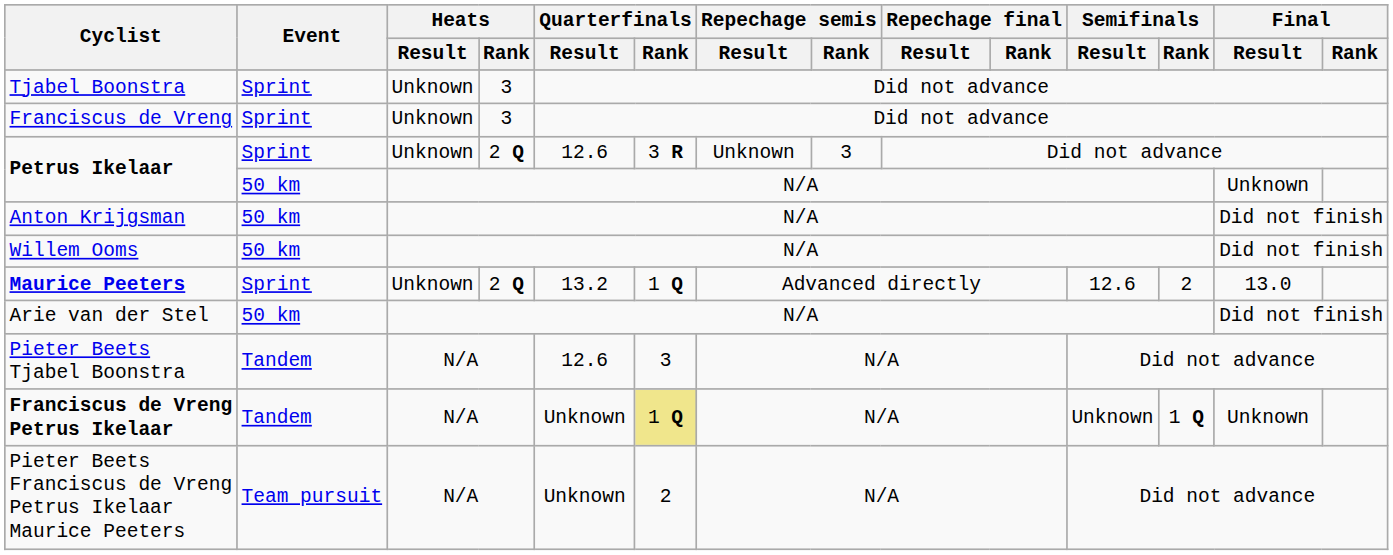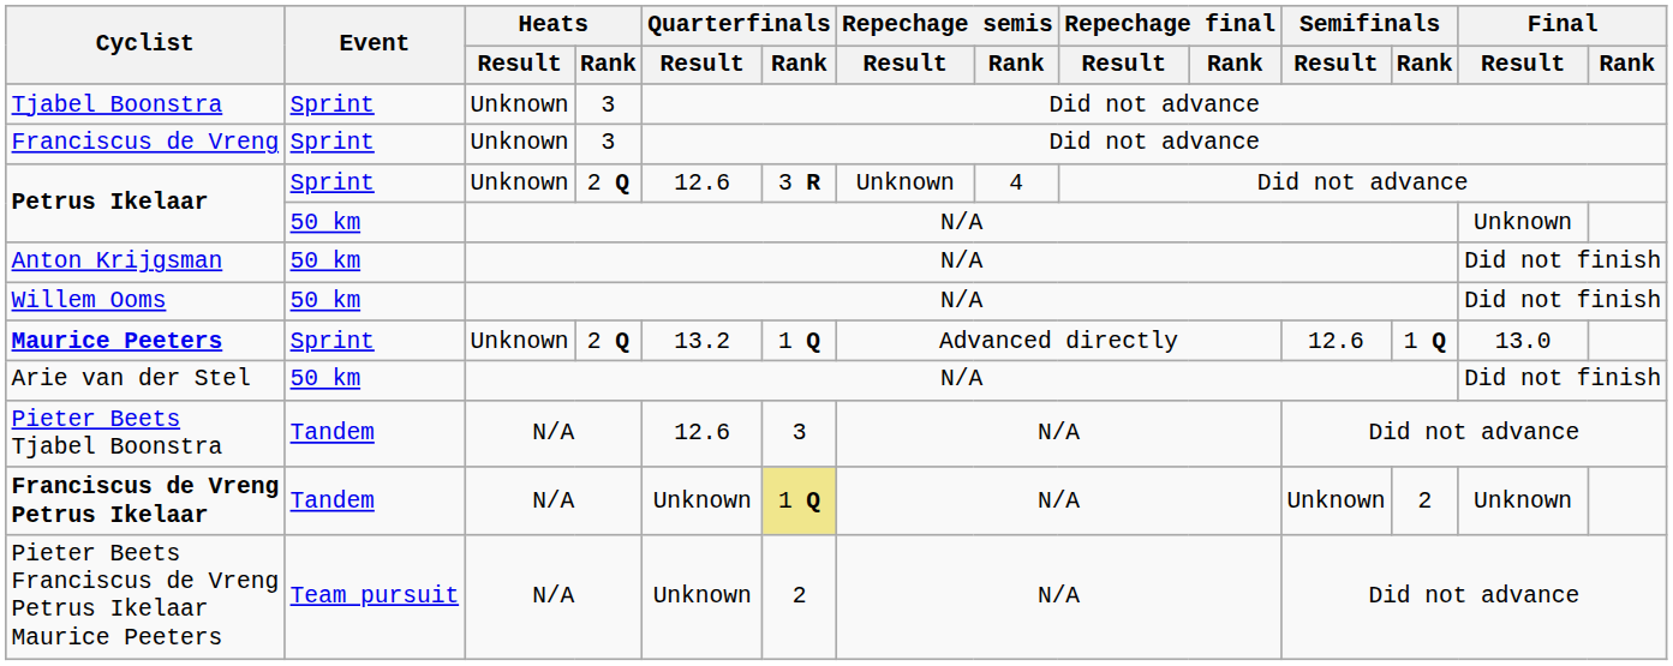 <table class=wikitable style="font-size:90%">
 <tr>
 <th rowspan=2>Cyclist</th>
 <th rowspan=2>Event</th>
 <th colspan=2>Heats</th>
 <th colspan=2>Quarterfinals</th>
 <th colspan=2>Repechage semis</th>
 <th colspan=2>Repechage final</th>
 <th colspan=2>Semifinals</th>
 <th colspan=2>Final</th>
 </tr>
 <tr>
 <th>Result</th>
 <th>Rank</th>
 <th>Result</th>
 <th>Rank</th>
 <th>Result</th>
 <th>Rank</th>
 <th>Result</th>
 <th>Rank</th>
 <th>Result</th>
 <th>Rank</th>
 <th>Result</th>
 <th>Rank</th>
 </tr>
 <tr>
 <td><a href='#'>Tjabel Boonstra</a></td>
 <td><a href='#'>Sprint</a></td>
 <td align=center>Unknown</td>
 <td align=center>3</td>
 <td align=center colspan=10>Did not advance</td>
 </tr>
 <tr>
 <td><a href='#'>Franciscus de Vreng</a></td>
 <td><a href='#'>Sprint</a></td>
 <td align=center>Unknown</td>
 <td align=center>3</td>
 <td align=center colspan=10>Did not advance</td>
 </tr>
 <tr>
 <td rowspan=2><strong>Petrus Ikelaar</strong></td>
 <td><a href='#'>Sprint</a></td>
 <td align=center>Unknown</td>
 <td align=center>2 <strong>Q</strong></td>
 <td align=center>12.6</td>
 <td align=center>3 <strong>R</strong></td>
 <td align=center>Unknown</td>
-<td align=center>3</td>
+<td align=center>4</td>
 <td align=center colspan=6>Did not advance</td>
 </tr>
 <tr>
 <td><a href='#'>50 km</a></td>
 <td align=center colspan=10>N/A</td>
 <td align=center>Unknown</td>
 <td align=center></td>
 </tr>
 <tr>
 <td><a href='#'>Anton Krijgsman</a></td>
 <td><a href='#'>50 km</a></td>
 <td align=center colspan=10>N/A</td>
 <td align=center colspan=2>Did not finish</td>
 </tr>
 <tr>
 <td><a href='#'>Willem Ooms</a></td>
 <td><a href='#'>50 km</a></td>
 <td align=center colspan=10>N/A</td>
 <td align=center colspan=2>Did not finish</td>
 </tr>
 <tr>
 <td><strong><a href='#'>Maurice Peeters</a></strong></td>
 <td><a href='#'>Sprint</a></td>
 <td align=center>Unknown</td>
 <td align=center>2 <strong>Q</strong></td>
 <td align=center>13.2</td>
 <td align=center>1 <strong>Q</strong></td>
 <td align=center colspan=4>Advanced directly</td>
 <td align=center>12.6</td>
-<td align=center>2 <strong></strong></td>
+<td align=center>1 <strong>Q</strong></td>
 <td align=center>13.0</td>
 <td align=center></td>
 </tr>
 <tr>
 <td>Arie van der Stel</td>
 <td><a href='#'>50 km</a></td>
 <td align=center colspan=10>N/A</td>
 <td align=center colspan=2>Did not finish</td>
 </tr>
 <tr>
 <td><a href='#'>Pieter Beets</a> <br> Tjabel Boonstra</td>
 <td><a href='#'>Tandem</a></td>
 <td align=center colspan=2>N/A</td>
 <td align=center>12.6</td>
 <td align=center>3</td>
 <td align=center colspan=4>N/A</td>
 <td align=center colspan=4>Did not advance</td>
 </tr>
 <tr>
 <td><strong>Franciscus de Vreng <br> Petrus Ikelaar</strong></td>
 <td><a href='#'>Tandem</a></td>
 <td align=center colspan=2>N/A</td>
 <td align=center>Unknown</td>
 <td align=center style="background: khaki;">1 <strong>Q</strong></td>
 <td align=center colspan=4>N/A</td>
 <td align=center>Unknown</td>
-<td align=center>1 <strong>Q</strong></td>
+<td align=center>2 <strong></strong></td>
 <td align=center>Unknown</td>
 <td align=center></td>
 </tr>
 <tr>
 <td>Pieter Beets <br> Franciscus de Vreng <br> Petrus Ikelaar <br> Maurice Peeters</td>
 <td><a href='#'>Team pursuit</a></td>
 <td align=center colspan=2>N/A</td>
 <td align=center>Unknown</td>
 <td align=center>2</td>
 <td align=center colspan=4>N/A</td>
 <td align=center colspan=4>Did not advance</td>
 </tr>
 </table>
